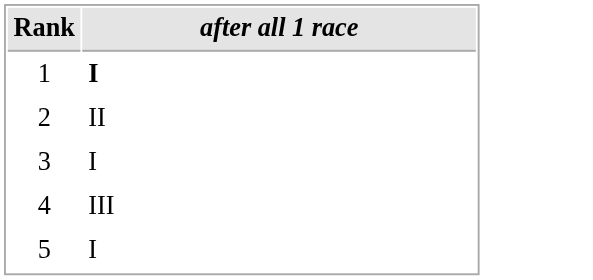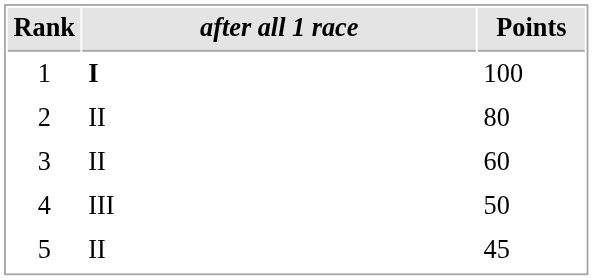 <table cellspacing="1" cellpadding="3" style="border:1px solid #aaa; font-size:86%;">
 <tr style="background:#e4e4e4;">
 <th style="border-bottom:1px solid #aaa; width:10px;">Rank</th>
 <th style="border-bottom:1px solid #aaa; width:200px;"><em>after all 1 race</em></th>
+<th style="border-bottom:1px solid #aaa; width:50px;">Points</th>
 </tr>
 <tr>
 <td align=center>1</td>
 <td><strong> I </strong></td>
+<td>100</td>
 </tr>
 <tr>
 <td align=center>2</td>
 <td> II</td>
+<td>80</td>
 </tr>
 <tr>
 <td align=center>3</td>
-<td> I</td>
+<td> II</td>
+<td>60</td>
 </tr>
 <tr>
 <td align=center>4</td>
 <td> III</td>
+<td>50</td>
 </tr>
 <tr>
 <td align=center>5</td>
-<td> I</td>
+<td> II</td>
+<td>45</td>
 </tr>
 </table>
